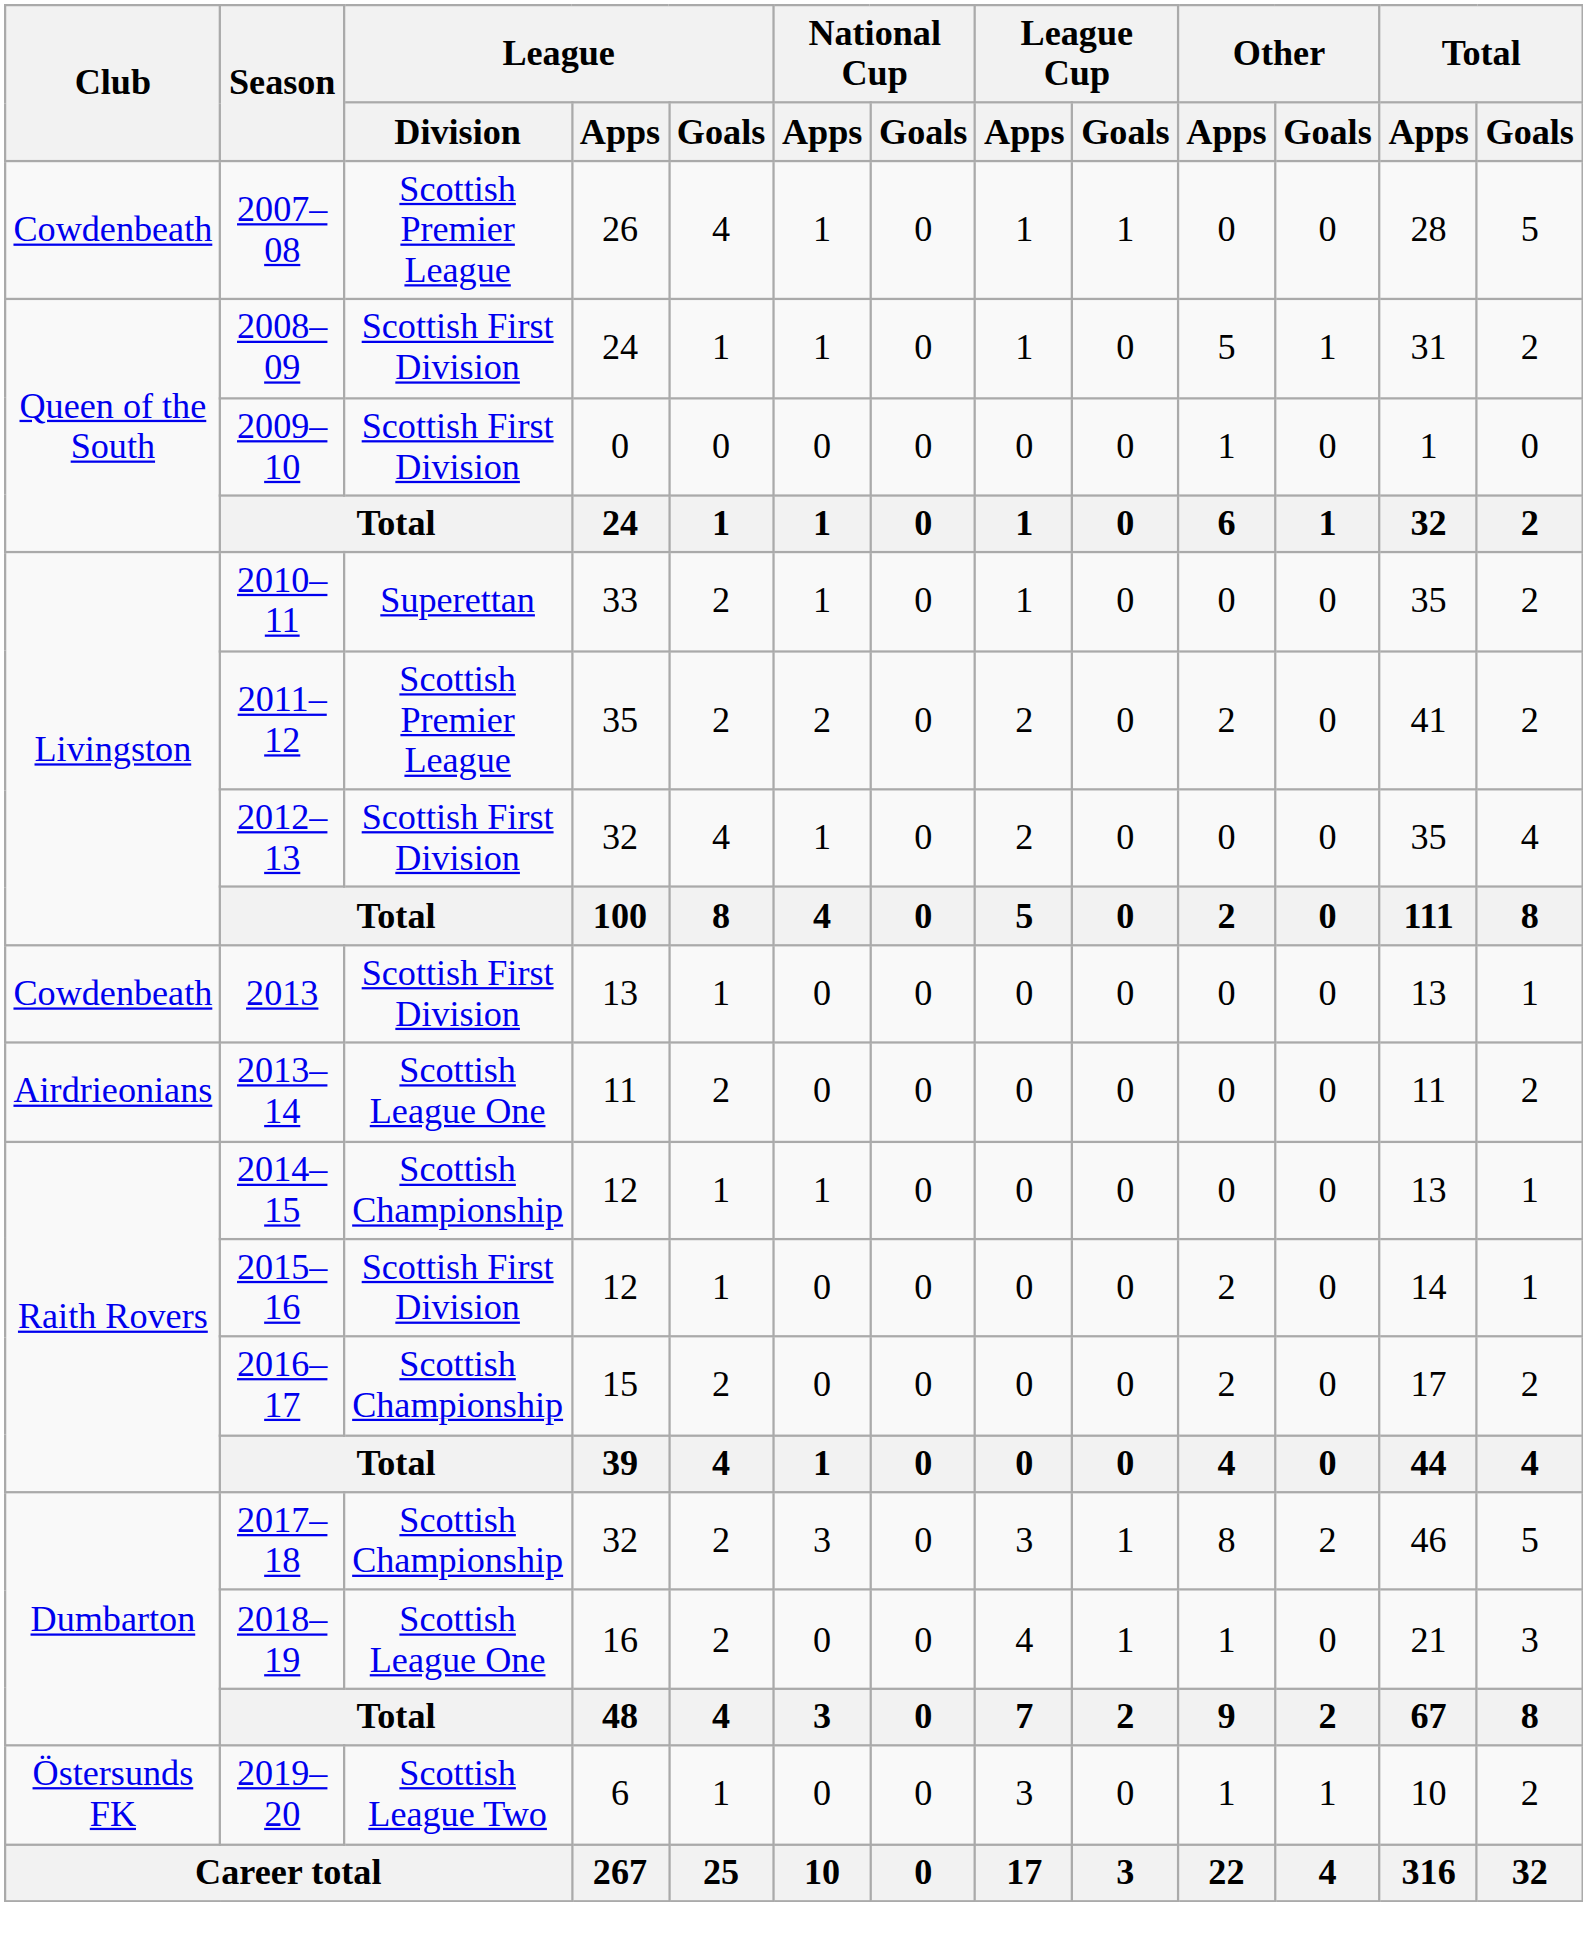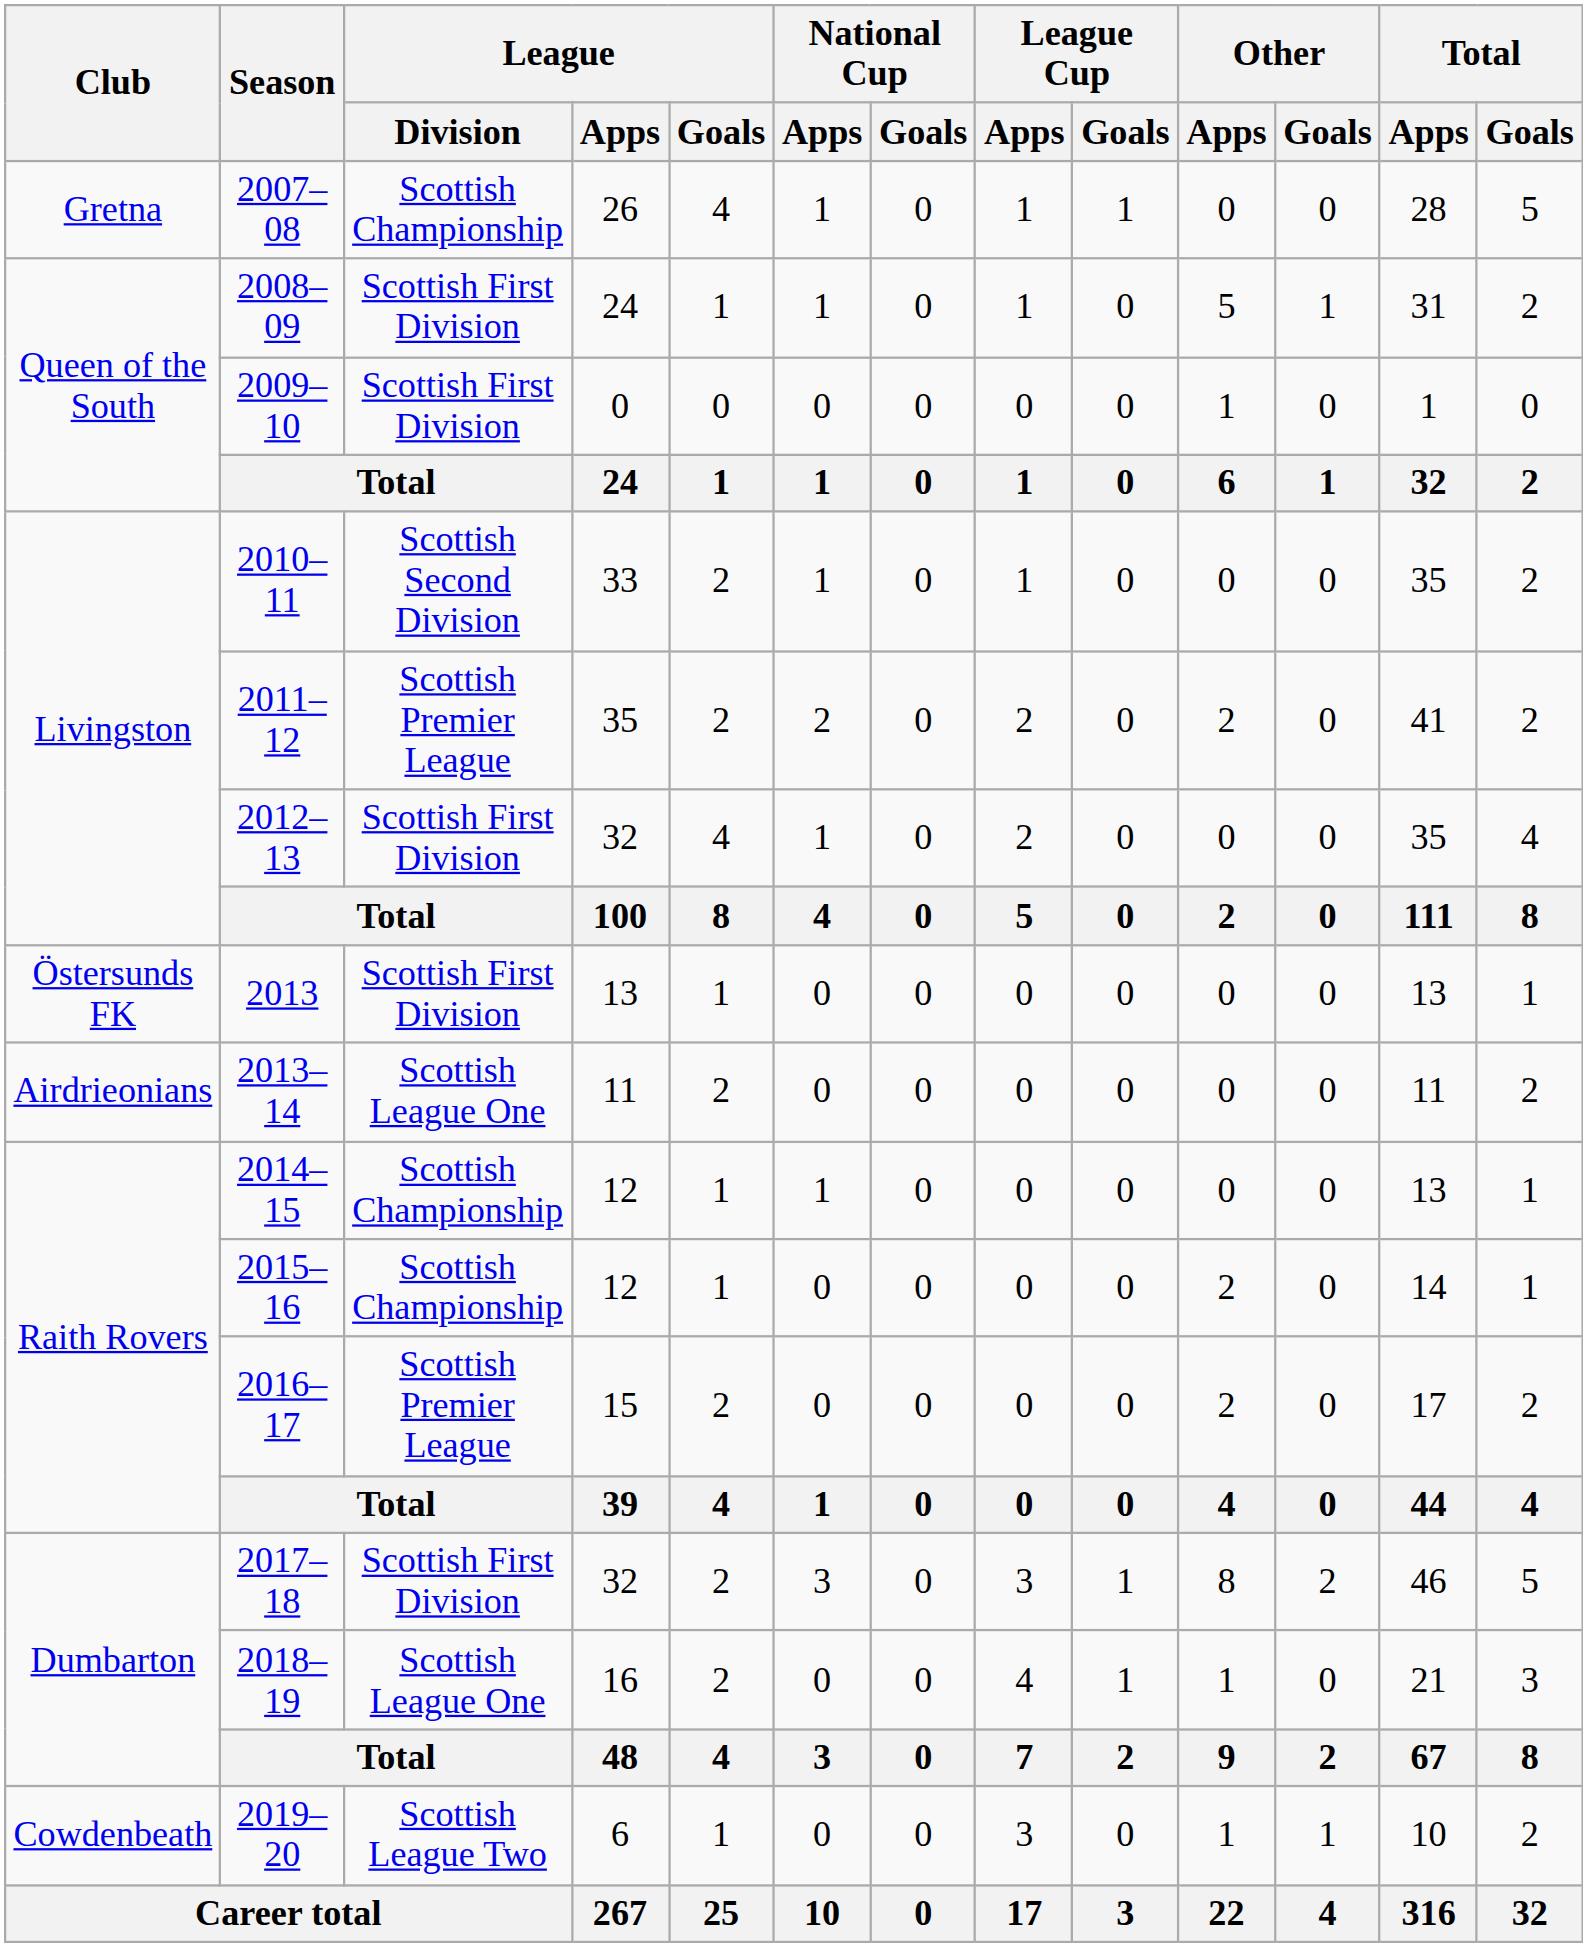 <table class="wikitable" style="text-align: center">
 <tr>
 <th rowspan=2>Club</th>
 <th rowspan=2>Season</th>
 <th colspan=3>League</th>
 <th colspan=2>National Cup</th>
 <th colspan=2>League Cup</th>
 <th colspan=2>Other</th>
 <th colspan=2>Total</th>
 </tr>
 <tr>
 <th>Division</th>
 <th>Apps</th>
 <th>Goals</th>
 <th>Apps</th>
 <th>Goals</th>
 <th>Apps</th>
 <th>Goals</th>
 <th>Apps</th>
 <th>Goals</th>
 <th>Apps</th>
 <th>Goals</th>
 </tr>
 <tr>
-<td><a href='#'>Cowdenbeath</a></td>
+<td><a href='#'>Gretna</a></td>
 <td><a href='#'>2007–08</a></td>
-<td><a href='#'>Scottish Premier League</a></td>
+<td><a href='#'>Scottish Championship</a></td>
 <td>26</td>
 <td>4</td>
 <td>1</td>
 <td>0</td>
 <td>1</td>
 <td>1</td>
 <td>0</td>
 <td>0</td>
 <td>28</td>
 <td>5</td>
 </tr>
 <tr>
 <td rowspan="3"><a href='#'>Queen of the South</a></td>
 <td><a href='#'>2008–09</a></td>
 <td><a href='#'>Scottish First Division</a></td>
 <td>24</td>
 <td>1</td>
 <td>1</td>
 <td>0</td>
 <td>1</td>
 <td>0</td>
 <td>5</td>
 <td>1</td>
 <td>31</td>
 <td>2</td>
 </tr>
 <tr>
 <td><a href='#'>2009–10</a></td>
 <td><a href='#'>Scottish First Division</a></td>
 <td>0</td>
 <td>0</td>
 <td>0</td>
 <td>0</td>
 <td>0</td>
 <td>0</td>
 <td>1</td>
 <td>0</td>
 <td>1</td>
 <td>0</td>
 </tr>
 <tr>
 <th colspan="2">Total</th>
 <th>24</th>
 <th>1</th>
 <th>1</th>
 <th>0</th>
 <th>1</th>
 <th>0</th>
 <th>6</th>
 <th>1</th>
 <th>32</th>
 <th>2</th>
 </tr>
 <tr>
 <td rowspan="4"><a href='#'>Livingston</a></td>
 <td><a href='#'>2010–11</a></td>
-<td><a href='#'>Superettan</a></td>
+<td><a href='#'>Scottish Second Division</a></td>
 <td>33</td>
 <td>2</td>
 <td>1</td>
 <td>0</td>
 <td>1</td>
 <td>0</td>
 <td>0</td>
 <td>0</td>
 <td>35</td>
 <td>2</td>
 </tr>
 <tr>
 <td><a href='#'>2011–12</a></td>
 <td><a href='#'>Scottish Premier League</a></td>
 <td>35</td>
 <td>2</td>
 <td>2</td>
 <td>0</td>
 <td>2</td>
 <td>0</td>
 <td>2</td>
 <td>0</td>
 <td>41</td>
 <td>2</td>
 </tr>
 <tr>
 <td><a href='#'>2012–13</a></td>
 <td><a href='#'>Scottish First Division</a></td>
 <td>32</td>
 <td>4</td>
 <td>1</td>
 <td>0</td>
 <td>2</td>
 <td>0</td>
 <td>0</td>
 <td>0</td>
 <td>35</td>
 <td>4</td>
 </tr>
 <tr>
 <th colspan=2>Total</th>
 <th>100</th>
 <th>8</th>
 <th>4</th>
 <th>0</th>
 <th>5</th>
 <th>0</th>
 <th>2</th>
 <th>0</th>
 <th>111</th>
 <th>8</th>
 </tr>
 <tr>
-<td><a href='#'>Cowdenbeath</a></td>
+<td><a href='#'>Östersunds FK</a></td>
 <td><a href='#'>2013</a></td>
 <td><a href='#'>Scottish First Division</a></td>
 <td>13</td>
 <td>1</td>
 <td>0</td>
 <td>0</td>
 <td>0</td>
 <td>0</td>
 <td>0</td>
 <td>0</td>
 <td>13</td>
 <td>1</td>
 </tr>
 <tr>
 <td><a href='#'>Airdrieonians</a></td>
 <td><a href='#'>2013–14</a></td>
 <td><a href='#'>Scottish League One</a></td>
 <td>11</td>
 <td>2</td>
 <td>0</td>
 <td>0</td>
 <td>0</td>
 <td>0</td>
 <td>0</td>
 <td>0</td>
 <td>11</td>
 <td>2</td>
 </tr>
 <tr>
 <td rowspan="4"><a href='#'>Raith Rovers</a></td>
 <td><a href='#'>2014–15</a></td>
 <td><a href='#'>Scottish Championship</a></td>
 <td>12</td>
 <td>1</td>
 <td>1</td>
 <td>0</td>
 <td>0</td>
 <td>0</td>
 <td>0</td>
 <td>0</td>
 <td>13</td>
 <td>1</td>
 </tr>
 <tr>
 <td><a href='#'>2015–16</a></td>
-<td><a href='#'>Scottish First Division</a></td>
+<td><a href='#'>Scottish Championship</a></td>
 <td>12</td>
 <td>1</td>
 <td>0</td>
 <td>0</td>
 <td>0</td>
 <td>0</td>
 <td>2</td>
 <td>0</td>
 <td>14</td>
 <td>1</td>
 </tr>
 <tr>
 <td><a href='#'>2016–17</a></td>
-<td><a href='#'>Scottish Championship</a></td>
+<td><a href='#'>Scottish Premier League</a></td>
 <td>15</td>
 <td>2</td>
 <td>0</td>
 <td>0</td>
 <td>0</td>
 <td>0</td>
 <td>2</td>
 <td>0</td>
 <td>17</td>
 <td>2</td>
 </tr>
 <tr>
 <th colspan=2>Total</th>
 <th>39</th>
 <th>4</th>
 <th>1</th>
 <th>0</th>
 <th>0</th>
 <th>0</th>
 <th>4</th>
 <th>0</th>
 <th>44</th>
 <th>4</th>
 </tr>
 <tr>
 <td rowspan="3"><a href='#'>Dumbarton</a></td>
 <td><a href='#'>2017–18</a></td>
-<td><a href='#'>Scottish Championship</a></td>
+<td><a href='#'>Scottish First Division</a></td>
 <td>32</td>
 <td>2</td>
 <td>3</td>
 <td>0</td>
 <td>3</td>
 <td>1</td>
 <td>8</td>
 <td>2</td>
 <td>46</td>
 <td>5</td>
 </tr>
 <tr>
 <td><a href='#'>2018–19</a></td>
 <td><a href='#'>Scottish League One</a></td>
 <td>16</td>
 <td>2</td>
 <td>0</td>
 <td>0</td>
 <td>4</td>
 <td>1</td>
 <td>1</td>
 <td>0</td>
 <td>21</td>
 <td>3</td>
 </tr>
 <tr>
 <th colspan=2>Total</th>
 <th>48</th>
 <th>4</th>
 <th>3</th>
 <th>0</th>
 <th>7</th>
 <th>2</th>
 <th>9</th>
 <th>2</th>
 <th>67</th>
 <th>8</th>
 </tr>
 <tr>
-<td><a href='#'>Östersunds FK</a></td>
+<td><a href='#'>Cowdenbeath</a></td>
 <td><a href='#'>2019–20</a></td>
 <td><a href='#'>Scottish League Two</a></td>
 <td>6</td>
 <td>1</td>
 <td>0</td>
 <td>0</td>
 <td>3</td>
 <td>0</td>
 <td>1</td>
 <td>1</td>
 <td>10</td>
 <td>2</td>
 </tr>
 <tr>
 <th colspan="3">Career total</th>
 <th>267</th>
 <th>25</th>
 <th>10</th>
 <th>0</th>
 <th>17</th>
 <th>3</th>
 <th>22</th>
 <th>4</th>
 <th>316</th>
 <th>32</th>
 </tr>
 </table>
